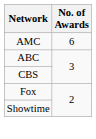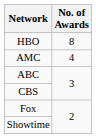 <table class="wikitable">
 <tr>
 <th>Network</th>
 <th>No. of<br>Awards</th>
 </tr>
 <tr style="text-align:center">
+<td>HBO</td>
+<td>8</td>
+</tr>
+<tr style="text-align:center">
 <td>AMC</td>
-<td>6</td>
+<td>4</td>
 </tr>
 <tr style="text-align:center">
 <td>ABC</td>
 <td rowspan="2">3</td>
 </tr>
 <tr style="text-align:center">
 <td>CBS</td>
 </tr>
 <tr style="text-align:center">
 <td>Fox</td>
 <td rowspan="2">2</td>
 </tr>
 <tr style="text-align:center">
 <td>Showtime</td>
 </tr>
 </table>
